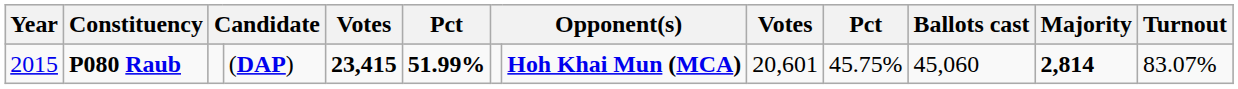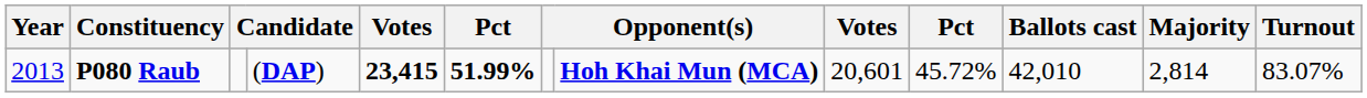 <table class="wikitable" style="margin:0.5em ; font-size:95%">
 <tr>
 <th>Year</th>
 <th>Constituency</th>
 <th colspan=2>Candidate</th>
 <th>Votes</th>
 <th>Pct</th>
 <th colspan=2>Opponent(s)</th>
 <th>Votes</th>
 <th>Pct</th>
 <th>Ballots cast</th>
 <th>Majority</th>
 <th>Turnout</th>
 </tr>
 <tr>
-<td><a href='#'>2015</a></td>
+<td><a href='#'>2013</a></td>
 <td><strong>P080 <a href='#'>Raub</a></strong></td>
 <td></td>
 <td> (<a href='#'><strong>DAP</strong></a>)</td>
 <td align="right"><strong>23,415</strong></td>
 <td><strong>51.99%</strong></td>
 <td></td>
 <td><strong><a href='#'>Hoh Khai Mun</a> (<a href='#'>MCA</a>)</strong></td>
 <td align="right">20,601</td>
-<td>45.75%</td>
-<td>45,060</td>
-<td><strong>2,814</strong></td>
+<td>45.72%</td>
+<td>42,010</td>
+<td>2,814</td>
 <td>83.07%</td>
 </tr>
 </table>
